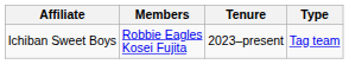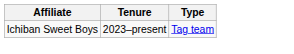 <table class="wikitable">
 <tr>
 <th>Affiliate</th>
-<th>Members</th>
 <th>Tenure</th>
 <th>Type</th>
 </tr>
 <tr>
 <td>Ichiban Sweet Boys</td>
-<td><a href='#'>Robbie Eagles</a><br><a href='#'>Kosei Fujita</a></td>
 <td>2023–present</td>
 <td><a href='#'>Tag team</a></td>
 </tr>
 </table>
